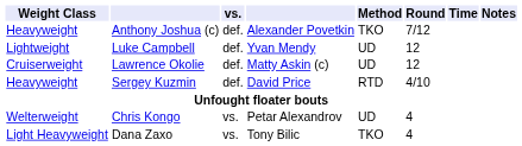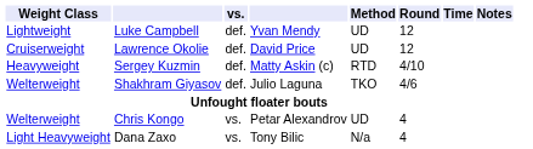 <table class="toccolours" style="font-size: 85%;">
 <tr>
 <th style="background:#e6e8fa; color:#000; text-align:center;">Weight Class</th>
 <th style="background:#e6e8fa; color:#000; text-align:center;"></th>
 <th style="background:#e6e8fa; color:#000; text-align:center;">vs.</th>
 <th style="background:#e6e8fa; color:#000; text-align:center;"></th>
 <th style="background:#e6e8fa; color:#000; text-align:center;">Method</th>
 <th style="background:#e6e8fa; color:#000; text-align:center;">Round</th>
 <th style="background:#e6e8fa; color:#000; text-align:center;">Time</th>
 <th style="background:#e6e8fa; color:#000; text-align:center;">Notes</th>
-</tr>
-<tr>
-<td><a href='#'>Heavyweight</a></td>
-<td><a href='#'>Anthony Joshua</a> (c)</td>
-<td>def.</td>
-<td><a href='#'>Alexander Povetkin</a></td>
-<td>TKO</td>
-<td>7/12</td>
-<td></td>
-<td></td>
 </tr>
 <tr>
 <td><a href='#'>Lightweight</a></td>
 <td><a href='#'>Luke Campbell</a></td>
 <td>def.</td>
 <td><a href='#'>Yvan Mendy</a></td>
 <td>UD</td>
 <td>12</td>
 <td></td>
 <td></td>
 </tr>
 <tr>
 <td><a href='#'>Cruiserweight</a></td>
 <td><a href='#'>Lawrence Okolie</a></td>
 <td>def.</td>
-<td><a href='#'>Matty Askin</a> (c)</td>
+<td><a href='#'>David Price</a></td>
 <td>UD</td>
 <td>12</td>
 <td></td>
 <td></td>
 </tr>
 <tr>
 <td><a href='#'>Heavyweight</a></td>
 <td><a href='#'>Sergey Kuzmin</a></td>
 <td>def.</td>
-<td><a href='#'>David Price</a></td>
+<td><a href='#'>Matty Askin</a> (c)</td>
 <td>RTD</td>
 <td>4/10</td>
+<td></td>
+<td></td>
+</tr>
+<tr>
+<td><a href='#'>Welterweight</a></td>
+<td><a href='#'>Shakhram Giyasov</a></td>
+<td>def.</td>
+<td>Julio Laguna</td>
+<td>TKO</td>
+<td>4/6</td>
 <td></td>
 <td></td>
 </tr>
 <tr>
 <th colspan=8>Unfought floater bouts</th>
 </tr>
 <tr>
 <td><a href='#'>Welterweight</a></td>
 <td><a href='#'>Chris Kongo</a></td>
 <td>vs.</td>
 <td>Petar Alexandrov</td>
 <td>UD</td>
 <td>4</td>
 <td></td>
 <td></td>
 </tr>
 <tr>
 <td><a href='#'>Light Heavyweight</a></td>
 <td>Dana Zaxo</td>
 <td>vs.</td>
 <td>Tony Bilic</td>
-<td>TKO</td>
+<td>N/a</td>
 <td>4</td>
 <td></td>
 <td></td>
 </tr>
 </table>
